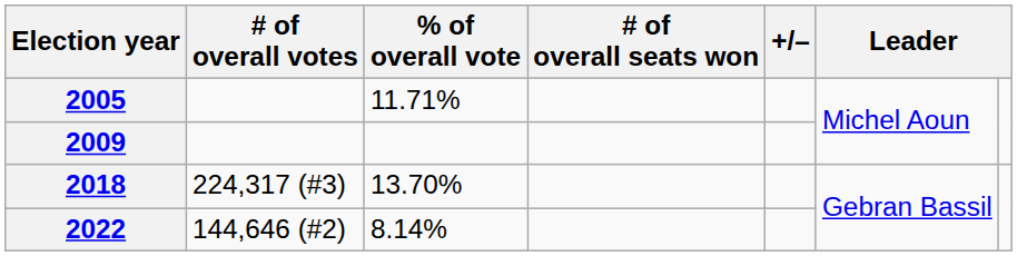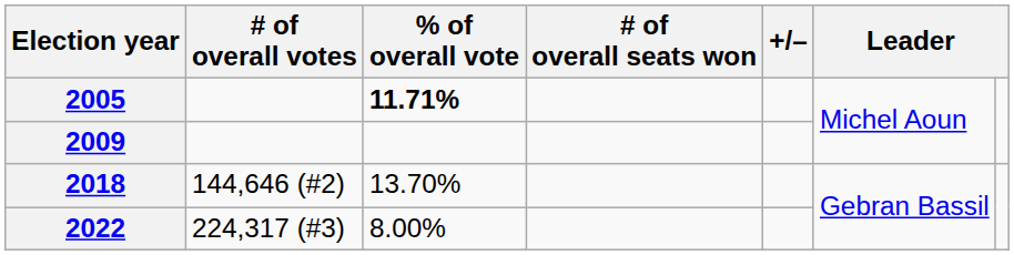 <table class="wikitable">
 <tr>
 <th>Election year</th>
 <th># of<br>overall votes</th>
 <th>% of<br>overall vote</th>
 <th># of<br>overall seats won</th>
 <th>+/–</th>
 <th colspan="2">Leader</th>
 </tr>
 <tr>
 <th><a href='#'>2005</a></th>
 <td></td>
-<td>11.71%</td>
+<td><strong>11.71%</strong></td>
 <td></td>
 <td></td>
 <td rowspan="2"><a href='#'>Michel Aoun</a></td>
 <td rowspan="2"></td>
 </tr>
 <tr>
 <th><a href='#'>2009</a></th>
 <td></td>
 <td></td>
 <td></td>
 <td></td>
 </tr>
 <tr>
 <th><a href='#'>2018</a></th>
-<td>224,317 (#3)</td>
+<td>144,646 (#2)</td>
 <td>13.70%</td>
 <td></td>
 <td></td>
 <td rowspan="2" style="text-align: center"><a href='#'>Gebran Bassil</a></td>
 <td rowspan="2"></td>
 </tr>
 <tr>
 <th><a href='#'>2022</a></th>
-<td>144,646 (#2)</td>
-<td>8.14%</td>
+<td>224,317 (#3)</td>
+<td>8.00%</td>
 <td></td>
 <td></td>
 </tr>
 </table>
